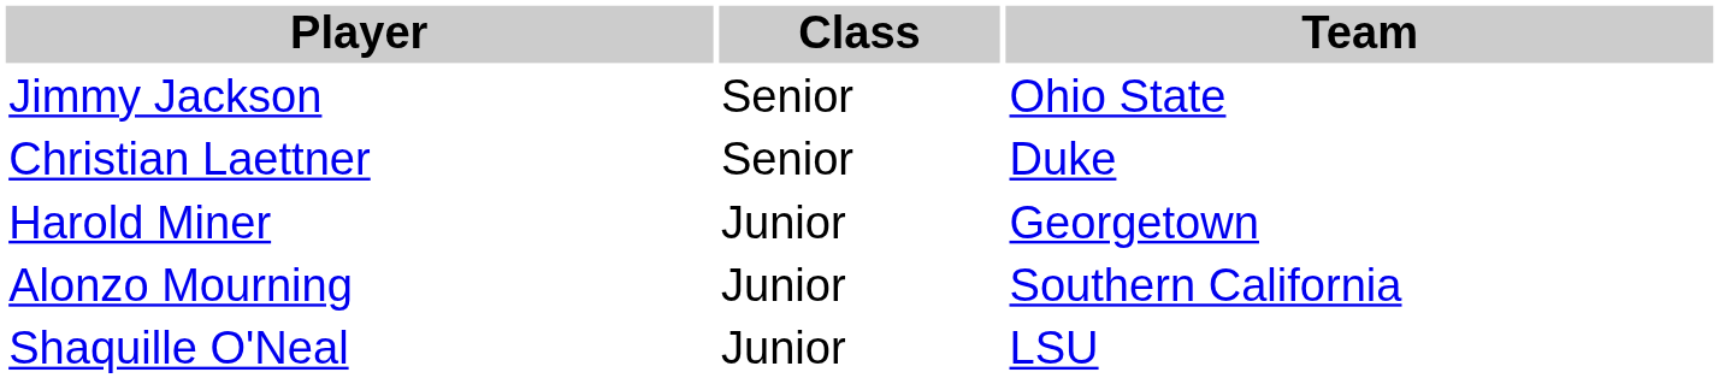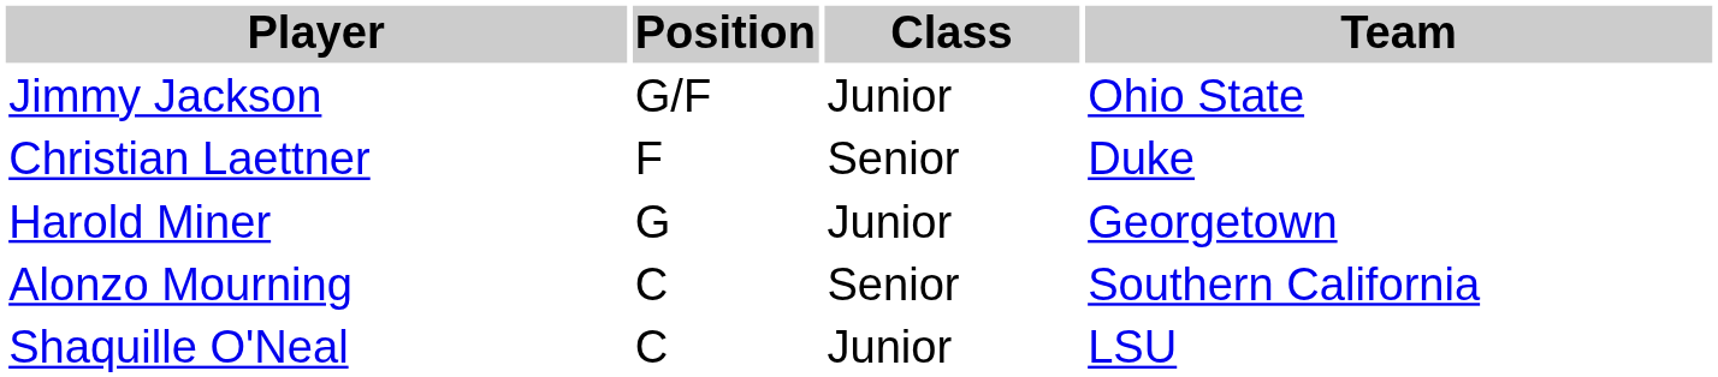 <table style="width:600px" "border:'1' 'solid' 'gray'">
 <tr>
 <th bgcolor="#CCCCCC" style="width:40%">Player</th>
+<th bgcolor="#CCCCCC" style="width:4%">Position</th>
 <th bgcolor="#CCCCCC" style="width:16%">Class</th>
 <th bgcolor="#CCCCCC" style="width:40%">Team</th>
 </tr>
 <tr>
 <td><a href='#'>Jimmy Jackson</a></td>
-<td>Senior</td>
+<td>G/F</td>
+<td>Junior</td>
 <td><a href='#'>Ohio State</a></td>
 </tr>
 <tr>
 <td><a href='#'>Christian Laettner</a></td>
+<td>F</td>
 <td>Senior</td>
 <td><a href='#'>Duke</a></td>
 </tr>
 <tr>
 <td><a href='#'>Harold Miner</a></td>
+<td>G</td>
 <td>Junior</td>
 <td><a href='#'>Georgetown</a></td>
 </tr>
 <tr>
 <td><a href='#'>Alonzo Mourning</a></td>
-<td>Junior</td>
+<td>C</td>
+<td>Senior</td>
 <td><a href='#'>Southern California</a></td>
 </tr>
 <tr>
 <td><a href='#'>Shaquille O'Neal</a></td>
+<td>C</td>
 <td>Junior</td>
 <td><a href='#'>LSU</a></td>
 </tr>
 </table>
